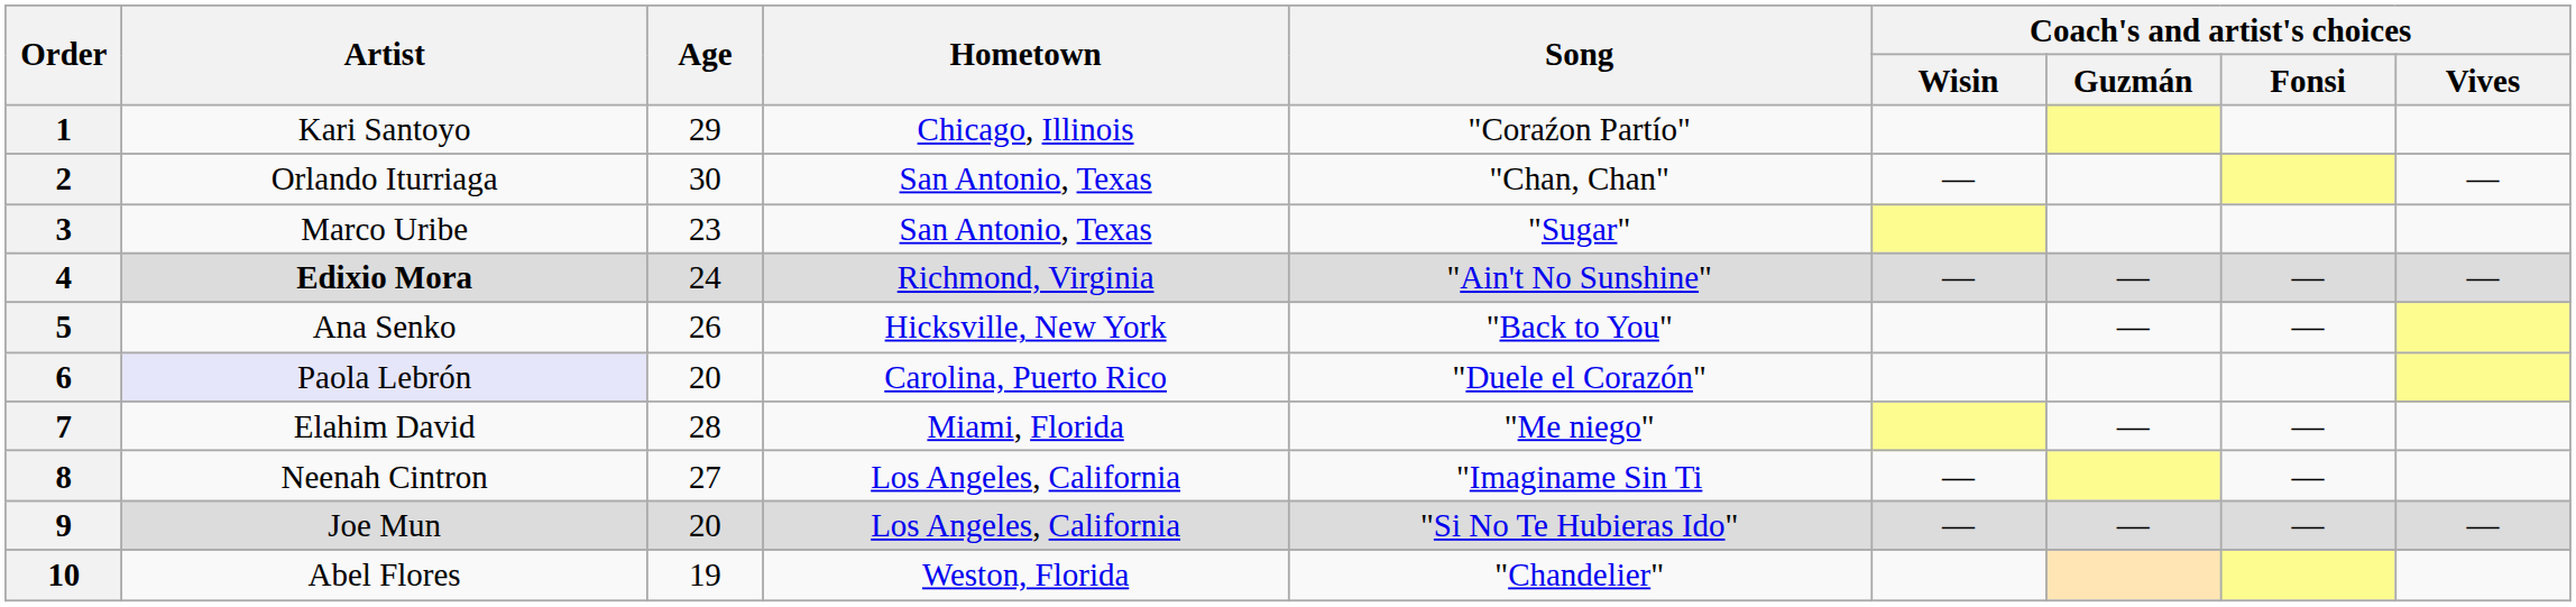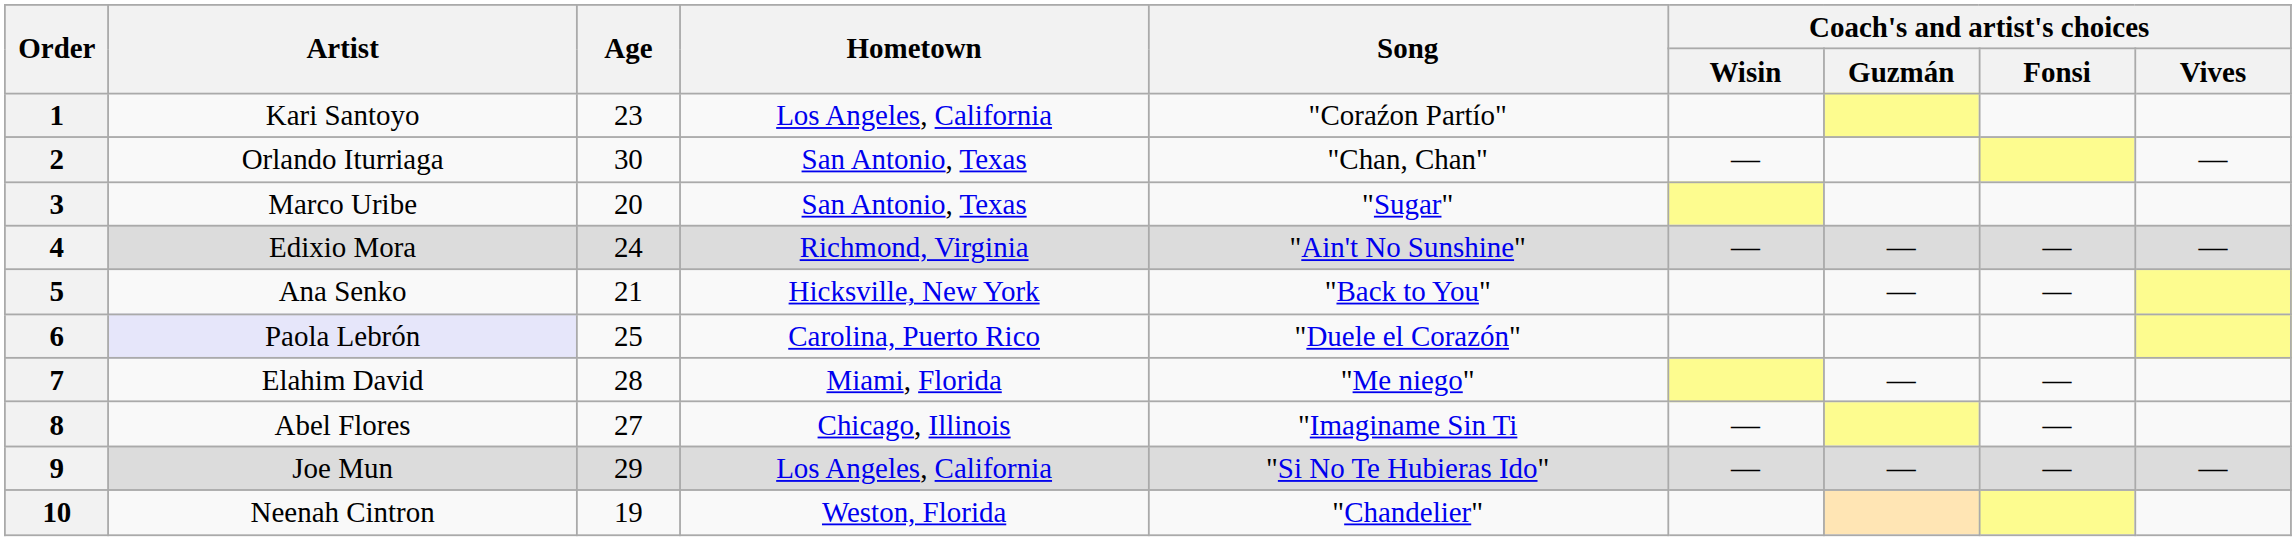 <table class="wikitable" style="text-align:center; line-height:17px; width:100%;">
 <tr>
 <th scope="col" rowspan="2" style="width:04%;">Order</th>
 <th scope="col" rowspan="2" style="width:18%;">Artist</th>
 <th scope="col" rowspan="2" style="width:04%;">Age</th>
 <th scope="col" rowspan="2" style="width:18%;">Hometown</th>
 <th scope="col" rowspan="2" style="width:20%;">Song</th>
 <th scope="col" colspan="4" style="width:24%;">Coach's and artist's choices</th>
 </tr>
 <tr>
 <th style="width:06%;">Wisin</th>
 <th style="width:06%;">Guzmán</th>
 <th style="width:06%;">Fonsi</th>
 <th style="width:06%;">Vives</th>
 </tr>
 <tr>
 <th>1</th>
 <td>Kari Santoyo</td>
-<td>29</td>
-<td><a href='#'>Chicago</a>, <a href='#'>Illinois</a></td>
+<td>23</td>
+<td><a href='#'>Los Angeles</a>, <a href='#'>California</a></td>
 <td>"Coraźon Partío"</td>
 <td><strong></strong></td>
 <td style="background:#fdfc8f;"><strong></strong></td>
 <td><strong></strong></td>
 <td><strong></strong></td>
 </tr>
 <tr>
 <th>2</th>
 <td>Orlando Iturriaga</td>
 <td>30</td>
 <td><a href='#'>San Antonio</a>, <a href='#'>Texas</a></td>
 <td>"Chan, Chan"</td>
 <td>—</td>
 <td><strong></strong></td>
 <td style="background:#fdfc8f;"><strong></strong></td>
 <td>—</td>
 </tr>
 <tr>
 <th>3</th>
 <td>Marco Uribe</td>
-<td>23</td>
+<td>20</td>
 <td><a href='#'>San Antonio</a>, <a href='#'>Texas</a></td>
 <td>"<a href='#'>Sugar</a>"</td>
 <td style="background:#fdfc8f;"><strong></strong></td>
 <td><strong></strong></td>
 <td><strong></strong></td>
 <td><strong></strong></td>
 </tr>
 <tr style="background:#dcdcdc;" |>
 <th>4</th>
-<td><strong>Edixio Mora</strong></td>
+<td>Edixio Mora</td>
 <td>24</td>
 <td><a href='#'>Richmond, Virginia</a></td>
 <td>"<a href='#'>Ain't No Sunshine</a>"</td>
 <td>—</td>
 <td>—</td>
 <td>—</td>
 <td>—</td>
 </tr>
 <tr>
 <th>5</th>
 <td>Ana Senko</td>
-<td>26</td>
+<td>21</td>
 <td><a href='#'>Hicksville, New York</a></td>
 <td>"<a href='#'>Back to You</a>"</td>
 <td><strong></strong></td>
 <td>—</td>
 <td>—</td>
 <td style="background:#fdfc8f;"><strong></strong></td>
 </tr>
 <tr>
 <th>6</th>
 <td style="background: lavender;">Paola Lebrón</td>
-<td>20</td>
+<td>25</td>
 <td><a href='#'>Carolina, Puerto Rico</a></td>
 <td>"<a href='#'>Duele el Corazón</a>"</td>
 <td><strong></strong></td>
 <td><strong></strong></td>
 <td><strong></strong></td>
 <td style="background:#fdfc8f;"><strong></strong></td>
 </tr>
 <tr>
 <th>7</th>
 <td>Elahim David</td>
 <td>28</td>
 <td><a href='#'>Miami</a>, <a href='#'>Florida</a></td>
 <td>"<a href='#'>Me niego</a>"</td>
 <td style="background:#fdfc8f;"><strong></strong></td>
 <td>—</td>
 <td>—</td>
 <td><strong></strong></td>
 </tr>
 <tr>
 <th>8</th>
-<td>Neenah Cintron</td>
+<td>Abel Flores</td>
 <td>27</td>
-<td><a href='#'>Los Angeles</a>, <a href='#'>California</a></td>
+<td><a href='#'>Chicago</a>, <a href='#'>Illinois</a></td>
 <td>"<a href='#'>Imaginame Sin Ti</a></td>
 <td>—</td>
 <td style="background:#fdfc8f;"><strong></strong></td>
 <td>—</td>
 <td><strong></strong></td>
 </tr>
 <tr style="background:#dcdcdc;" |>
 <th>9</th>
 <td>Joe Mun</td>
-<td>20</td>
+<td>29</td>
 <td><a href='#'>Los Angeles</a>, <a href='#'>California</a></td>
 <td>"<a href='#'>Si No Te Hubieras Ido</a>"</td>
 <td>—</td>
 <td>—</td>
 <td>—</td>
 <td>—</td>
 </tr>
 <tr>
 <th>10</th>
-<td>Abel Flores</td>
+<td>Neenah Cintron</td>
 <td>19</td>
 <td><a href='#'>Weston, Florida</a></td>
 <td>"<a href='#'>Chandelier</a>"</td>
 <td><strong></strong></td>
 <td style="background:#ffe5b4;"><strong></strong></td>
 <td style="background:#fdfc8f;"><strong></strong></td>
 <td><strong></strong></td>
 </tr>
 </table>
